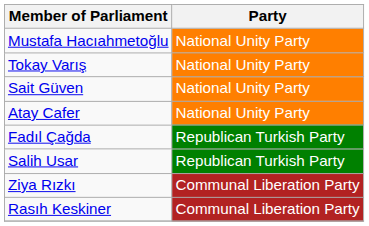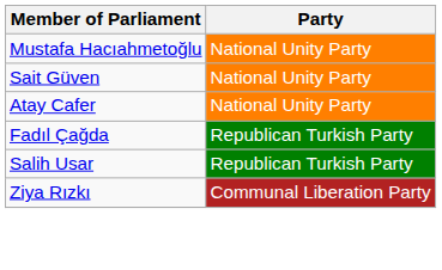 <table class="wikitable">
 <tr>
 <th>Member of Parliament</th>
 <th>Party</th>
 </tr>
 <tr>
 <td><a href='#'>Mustafa Hacıahmetoğlu</a></td>
-<td style="background:#FF7F00; color:white">National Unity Party</td>
-</tr>
-<tr>
-<td><a href='#'>Tokay Varış</a></td>
 <td style="background:#FF7F00; color:white">National Unity Party</td>
 </tr>
 <tr>
 <td><a href='#'>Sait Güven</a></td>
 <td style="background:#FF7F00; color:white">National Unity Party</td>
 </tr>
 <tr>
 <td><a href='#'>Atay Cafer</a></td>
 <td style="background:#FF7F00; color:white">National Unity Party</td>
 </tr>
 <tr>
 <td><a href='#'>Fadıl Çağda</a></td>
 <td style="background:#008000; color:white">Republican Turkish Party</td>
 </tr>
 <tr>
 <td><a href='#'>Salih Usar</a></td>
 <td style="background:#008000; color:white">Republican Turkish Party</td>
 </tr>
 <tr>
 <td><a href='#'>Ziya Rızkı</a></td>
 <td style="background:#B22222; color:white">Communal Liberation Party</td>
 </tr>
 <tr>
-<td><a href='#'>Rasıh Keskiner</a></td>
-<td style="background:#B22222; color:white">Communal Liberation Party</td>
-</tr>
-<tr>
 </tr>
 </table>
